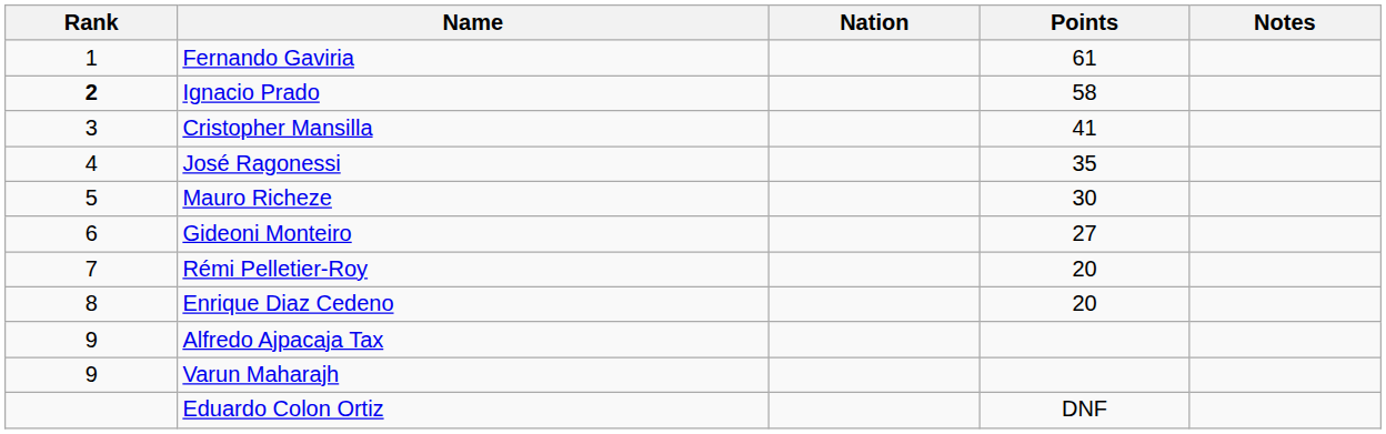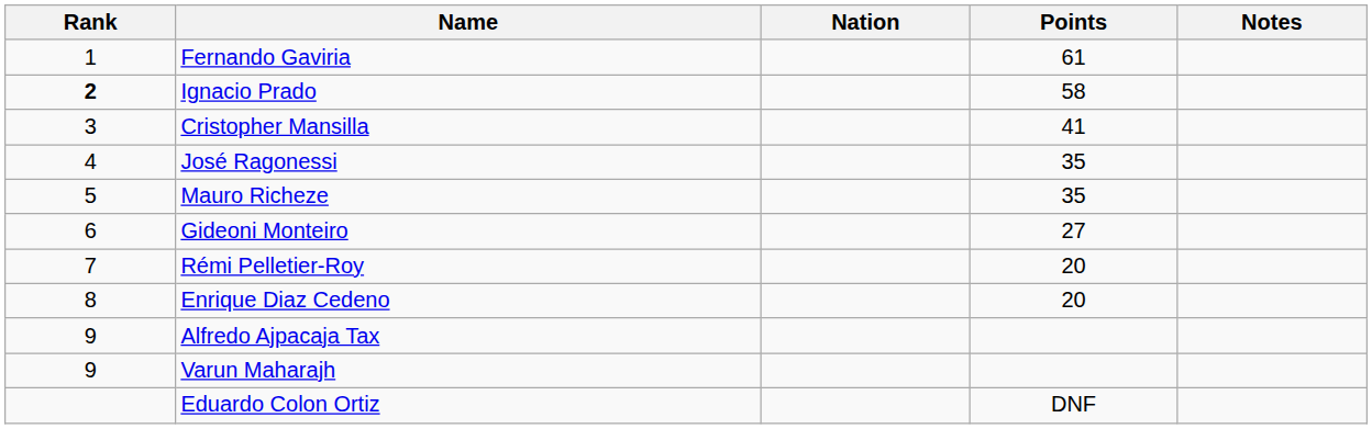 <table class="wikitable sortable" style="text-align:center" width=50%>
 <tr>
 <th>Rank</th>
 <th>Name</th>
 <th>Nation</th>
 <th>Points</th>
 <th>Notes</th>
 </tr>
 <tr>
 <td>1</td>
 <td align=left><a href='#'>Fernando Gaviria</a></td>
 <td align=left></td>
 <td>61</td>
 <td></td>
 </tr>
 <tr>
 <td><strong>2</strong></td>
 <td align=left><a href='#'>Ignacio Prado</a></td>
 <td align=left></td>
 <td>58</td>
 <td></td>
 </tr>
 <tr>
 <td>3</td>
 <td align=left><a href='#'>Cristopher Mansilla</a></td>
 <td align=left></td>
 <td>41</td>
 <td></td>
 </tr>
 <tr>
 <td>4</td>
 <td align=left><a href='#'>José Ragonessi</a></td>
 <td align=left></td>
 <td>35</td>
 <td></td>
 </tr>
 <tr>
 <td>5</td>
 <td align=left><a href='#'>Mauro Richeze</a></td>
 <td align=left></td>
-<td>30</td>
+<td>35</td>
 <td></td>
 </tr>
 <tr>
 <td>6</td>
 <td align=left><a href='#'>Gideoni Monteiro</a></td>
 <td align=left></td>
 <td>27</td>
 <td></td>
 </tr>
 <tr>
 <td>7</td>
 <td align=left><a href='#'>Rémi Pelletier-Roy</a></td>
 <td align=left></td>
 <td>20</td>
 <td></td>
 </tr>
 <tr>
 <td>8</td>
 <td align=left><a href='#'>Enrique Diaz Cedeno</a></td>
 <td align=left></td>
 <td>20</td>
 <td></td>
 </tr>
 <tr>
 <td>9</td>
 <td align=left><a href='#'>Alfredo Ajpacaja Tax</a></td>
 <td align=left></td>
 <td></td>
 <td></td>
 </tr>
 <tr>
 <td>9</td>
 <td align=left><a href='#'>Varun Maharajh</a></td>
 <td align=left></td>
 <td></td>
 <td></td>
 </tr>
 <tr>
 <td></td>
 <td align=left><a href='#'>Eduardo Colon Ortiz</a></td>
 <td align=left></td>
 <td>DNF</td>
 <td></td>
 </tr>
 </table>
